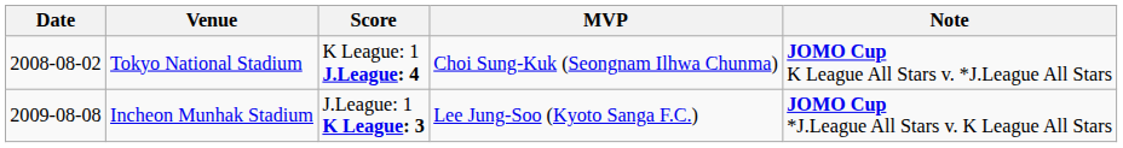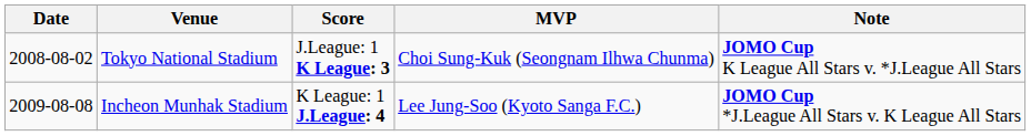 <table class="wikitable">
 <tr>
 <th>Date</th>
 <th>Venue</th>
 <th>Score</th>
 <th>MVP</th>
 <th>Note</th>
 </tr>
 <tr>
 <td>2008-08-02</td>
 <td><a href='#'>Tokyo National Stadium</a></td>
-<td>K League: 1<br><strong><a href='#'>J.League</a>: 4</strong></td>
+<td>J.League: 1<br><strong><a href='#'>K League</a>: 3</strong></td>
 <td> <a href='#'>Choi Sung-Kuk</a> (<a href='#'>Seongnam Ilhwa Chunma</a>)</td>
 <td><strong><a href='#'>JOMO Cup</a></strong><br>K League All Stars v. *J.League All Stars</td>
 </tr>
 <tr>
 <td>2009-08-08</td>
 <td> <a href='#'>Incheon Munhak Stadium</a></td>
-<td>J.League: 1<br><strong><a href='#'>K League</a>: 3</strong></td>
+<td>K League: 1<br><strong><a href='#'>J.League</a>: 4</strong></td>
 <td> <a href='#'>Lee Jung-Soo</a> (<a href='#'>Kyoto Sanga F.C.</a>)</td>
 <td><strong><a href='#'>JOMO Cup</a></strong><br>*J.League All Stars v. K League All Stars</td>
 </tr>
 </table>
